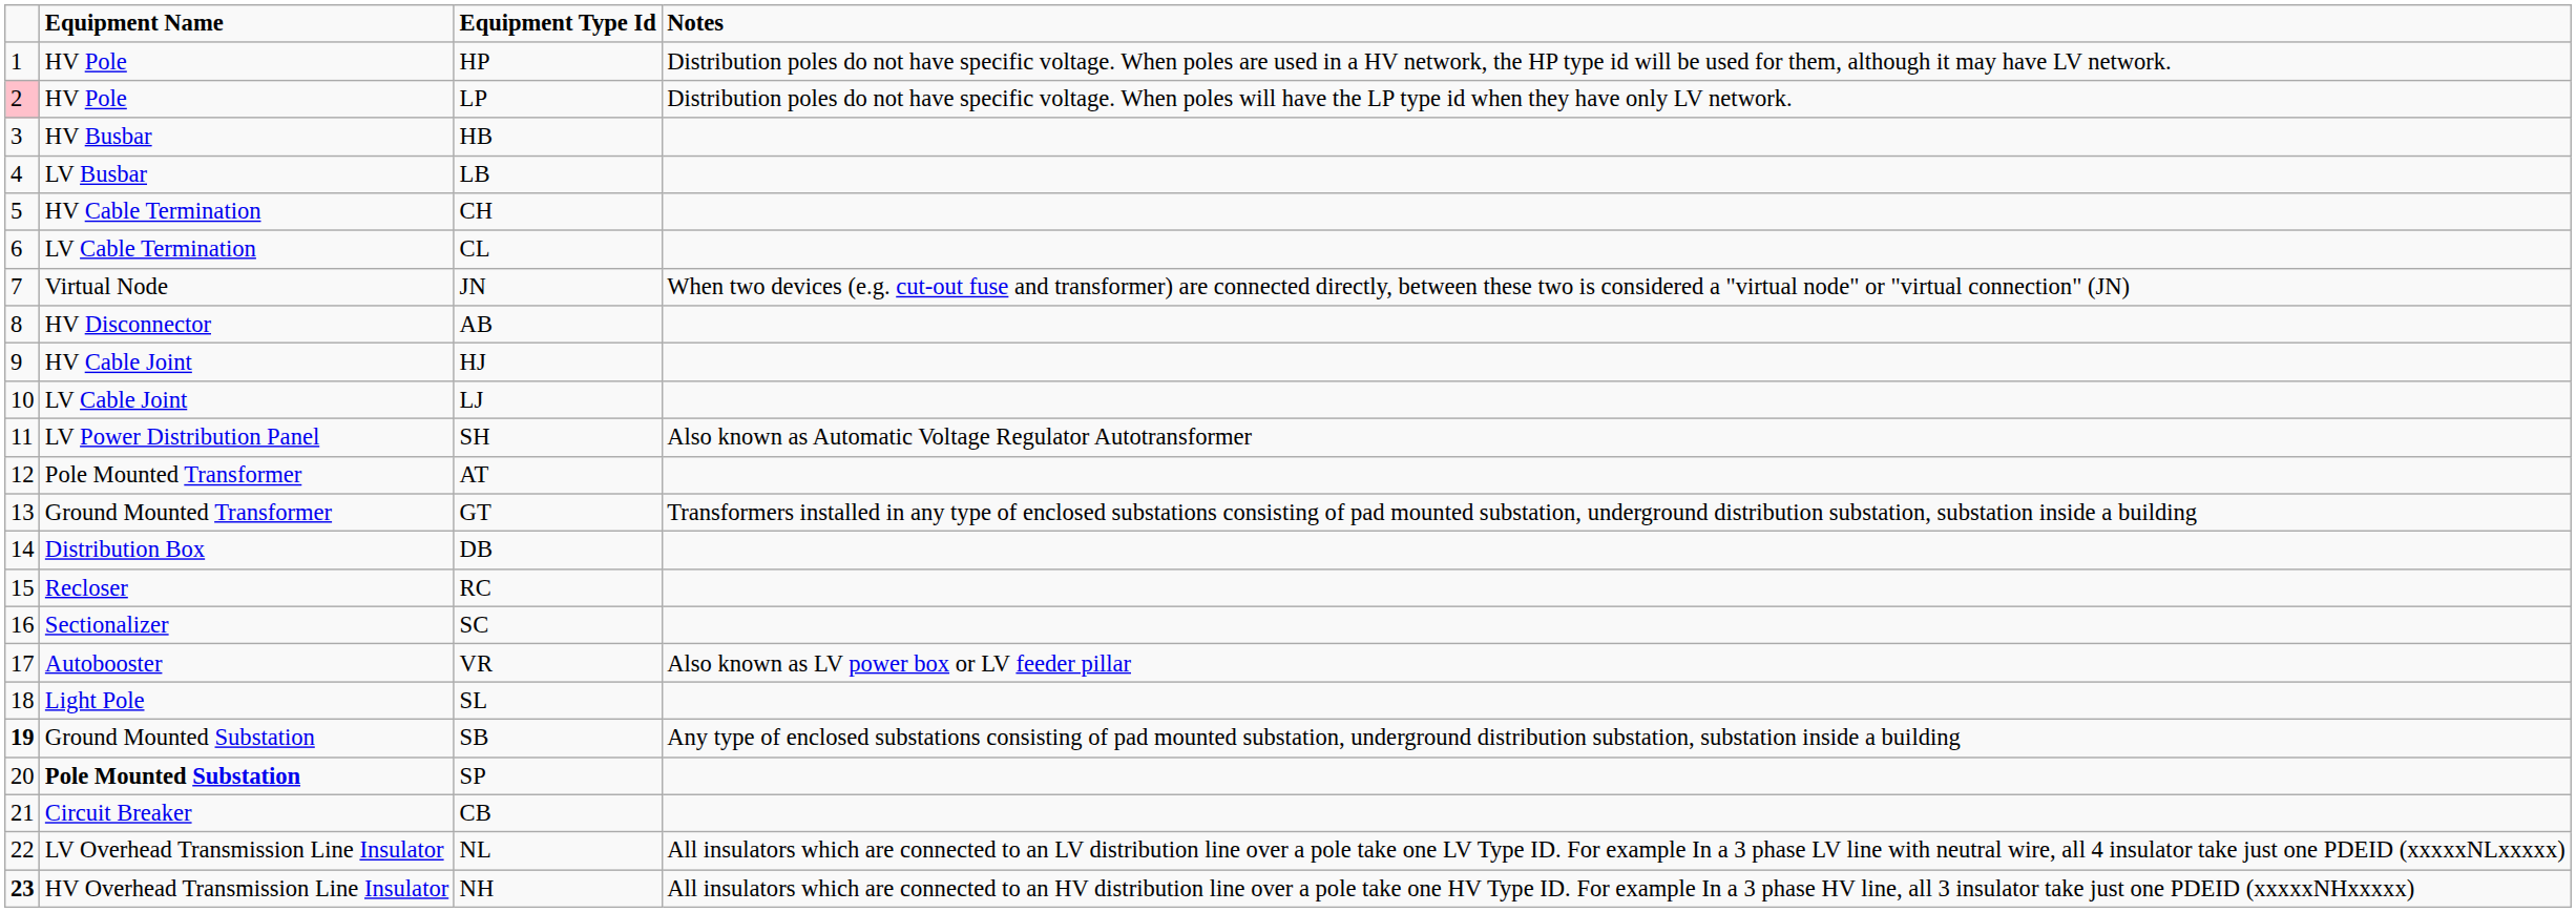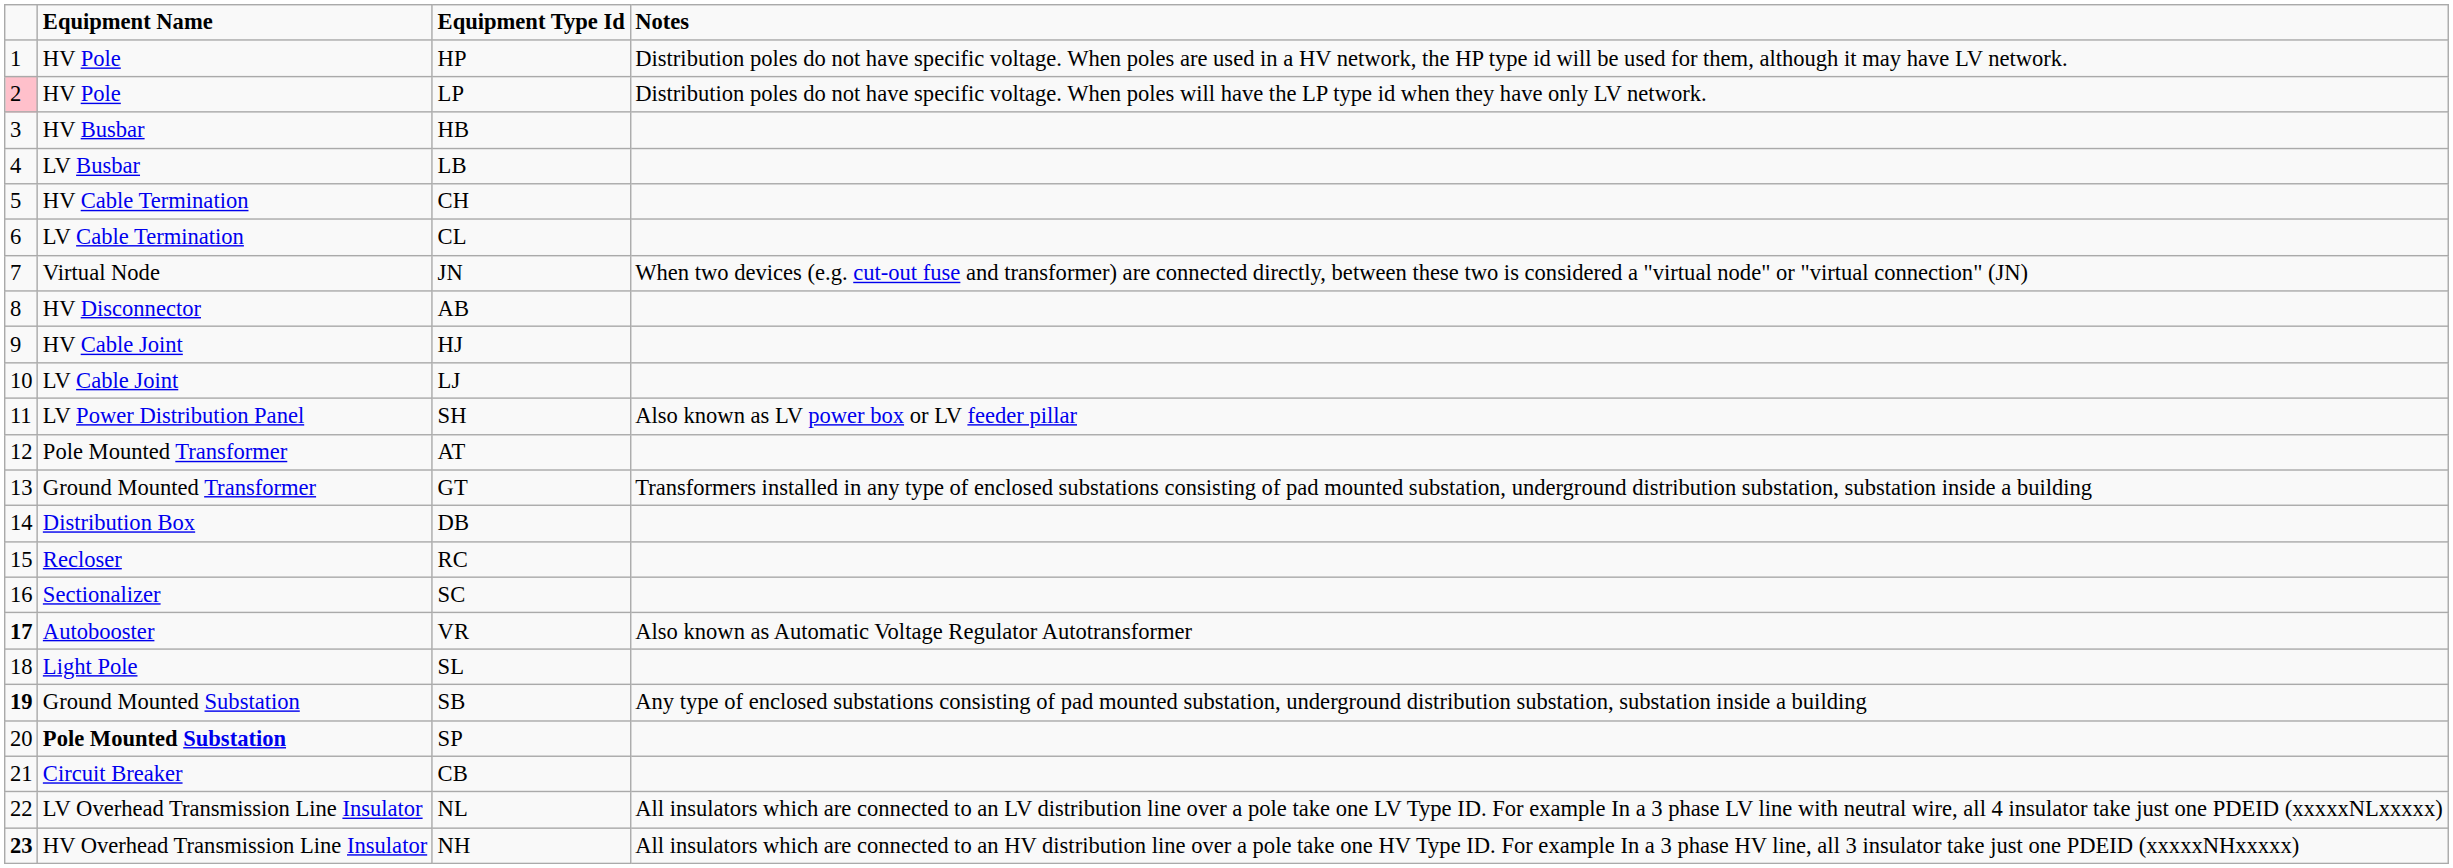 <table class="wikitable">
 <tr>
 <td></td>
 <td><strong>Equipment Name</strong></td>
 <td><strong>Equipment Type Id</strong></td>
 <td><strong>Notes</strong></td>
 </tr>
 <tr>
 <td>1</td>
 <td>HV <a href='#'>Pole</a></td>
 <td>HP</td>
 <td>Distribution poles do not have specific voltage. When poles are used in a HV network, the HP type id will be used for them, although it may have LV network.</td>
 </tr>
 <tr>
 <td style="background: pink;">2</td>
 <td>HV <a href='#'>Pole</a></td>
 <td>LP</td>
 <td>Distribution poles do not have specific voltage. When poles will have the LP type id when they have only LV network.</td>
 </tr>
 <tr>
 <td>3</td>
 <td>HV <a href='#'>Busbar</a></td>
 <td>HB</td>
 <td></td>
 </tr>
 <tr>
 <td>4</td>
 <td>LV <a href='#'>Busbar</a></td>
 <td>LB</td>
 <td></td>
 </tr>
 <tr>
 <td>5</td>
 <td>HV <a href='#'>Cable Termination</a></td>
 <td>CH</td>
 <td></td>
 </tr>
 <tr>
 <td>6</td>
 <td>LV <a href='#'>Cable Termination</a></td>
 <td>CL</td>
 <td></td>
 </tr>
 <tr>
 <td>7</td>
 <td>Virtual Node</td>
 <td>JN</td>
 <td>When two devices (e.g. <a href='#'>cut-out fuse</a> and transformer)  are connected directly, between these two is considered a "virtual node" or "virtual connection" (JN)</td>
 </tr>
 <tr>
 <td>8</td>
 <td>HV <a href='#'>Disconnector</a></td>
 <td>AB</td>
 <td></td>
 </tr>
 <tr>
 <td>9</td>
 <td>HV <a href='#'>Cable Joint</a></td>
 <td>HJ</td>
 <td></td>
 </tr>
 <tr>
 <td>10</td>
 <td>LV <a href='#'>Cable Joint</a></td>
 <td>LJ</td>
 <td></td>
 </tr>
 <tr>
 <td>11</td>
 <td>LV <a href='#'>Power Distribution Panel</a></td>
 <td>SH</td>
-<td>Also known as Automatic Voltage Regulator Autotransformer</td>
+<td>Also known as LV <a href='#'>power box</a> or LV <a href='#'>feeder pillar</a></td>
 </tr>
 <tr>
 <td>12</td>
 <td>Pole Mounted <a href='#'>Transformer</a></td>
 <td>AT</td>
 <td></td>
 </tr>
 <tr>
 <td>13</td>
 <td>Ground Mounted <a href='#'>Transformer</a></td>
 <td>GT</td>
 <td>Transformers installed in any type of enclosed substations consisting of pad mounted substation, underground distribution substation, substation inside a building</td>
 </tr>
 <tr>
 <td>14</td>
 <td><a href='#'>Distribution Box</a></td>
 <td>DB</td>
 <td></td>
 </tr>
 <tr>
 <td>15</td>
 <td><a href='#'>Recloser</a></td>
 <td>RC</td>
 <td></td>
 </tr>
 <tr>
 <td>16</td>
 <td><a href='#'>Sectionalizer</a></td>
 <td>SC</td>
 <td></td>
 </tr>
 <tr>
-<td>17</td>
+<td><strong>17</strong></td>
 <td><a href='#'>Autobooster</a></td>
 <td>VR</td>
-<td>Also known as LV <a href='#'>power box</a> or LV <a href='#'>feeder pillar</a></td>
+<td>Also known as Automatic Voltage Regulator Autotransformer</td>
 </tr>
 <tr>
 <td>18</td>
 <td><a href='#'>Light Pole</a></td>
 <td>SL</td>
 <td></td>
 </tr>
 <tr>
 <td><strong>19</strong></td>
 <td>Ground Mounted <a href='#'>Substation</a></td>
 <td>SB</td>
 <td>Any type of enclosed substations consisting of pad mounted substation, underground distribution substation, substation inside a building</td>
 </tr>
 <tr>
 <td>20</td>
 <td><strong>Pole Mounted <a href='#'>Substation</a></strong></td>
 <td>SP</td>
 <td></td>
 </tr>
 <tr>
 <td>21</td>
 <td><a href='#'>Circuit Breaker</a></td>
 <td>СВ</td>
 <td></td>
 </tr>
 <tr>
 <td>22</td>
 <td>LV Overhead Transmission Line <a href='#'>Insulator</a></td>
 <td>NL</td>
 <td>All insulators which are connected to an LV distribution line over a pole take one LV Type ID. For example In a 3 phase LV line with neutral wire, all 4 insulator take just one PDEID (xxxxxNLxxxxx)</td>
 </tr>
 <tr>
 <td><strong>23</strong></td>
 <td>HV Overhead Transmission Line <a href='#'>Insulator</a></td>
 <td>NH</td>
 <td>All insulators which are connected to an HV distribution line over a pole take one HV Type ID. For example In a 3 phase HV line, all 3 insulator take just one PDEID (xxxxxNHxxxxx)</td>
 </tr>
 </table>
